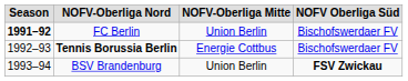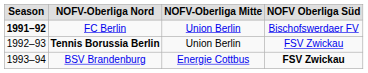 <table class="wikitable">
 <tr style="text-align:center; background:#dfdfdf;">
 <td><strong>Season</strong></td>
 <td><strong>NOFV-Oberliga Nord</strong></td>
 <td><strong>NOFV-Oberliga Mitte</strong></td>
 <td><strong>NOFV Oberliga Süd</strong></td>
 </tr>
 <tr style="text-align:center;">
 <td><strong>1991–92</strong></td>
 <td><a href='#'>FC Berlin</a></td>
 <td><a href='#'>Union Berlin</a></td>
 <td><a href='#'>Bischofswerdaer FV</a></td>
 </tr>
 <tr style="text-align:center;">
 <td>1992–93</td>
 <td><strong>Tennis Borussia Berlin</strong></td>
-<td><a href='#'>Energie Cottbus</a></td>
-<td><a href='#'>Bischofswerdaer FV</a></td>
+<td>Union Berlin</td>
+<td><a href='#'>FSV Zwickau</a></td>
 </tr>
 <tr style="text-align:center;">
 <td>1993–94</td>
 <td><a href='#'>BSV Brandenburg</a></td>
-<td>Union Berlin</td>
+<td><a href='#'>Energie Cottbus</a></td>
 <td><strong>FSV Zwickau</strong></td>
 </tr>
 </table>
